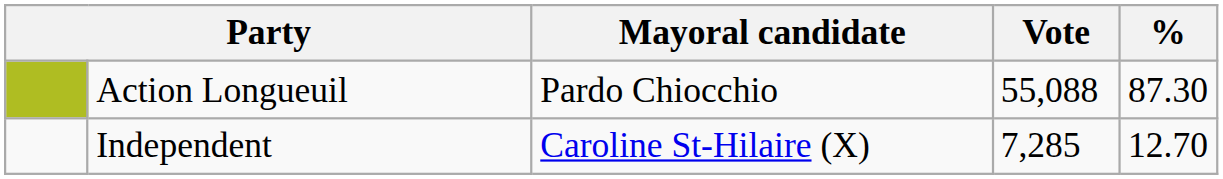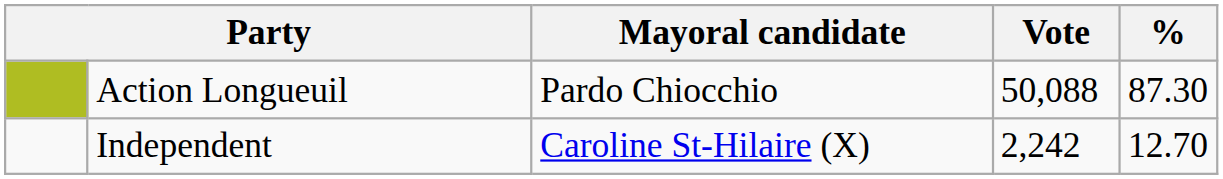 <table class="wikitable">
 <tr>
 <th bgcolor="#DDDDFF" width="230px" colspan="2">Party</th>
 <th bgcolor="#DDDDFF" width="200px">Mayoral candidate</th>
 <th bgcolor="#DDDDFF" width="50px">Vote</th>
 <th bgcolor="#DDDDFF" width="30px">%</th>
 </tr>
 <tr>
 <td bgcolor=#AFBD22  width="30px"> </td>
 <td>Action Longueuil</td>
 <td>Pardo Chiocchio</td>
-<td>55,088</td>
+<td>50,088</td>
 <td>87.30</td>
 </tr>
 <tr>
 <td> </td>
 <td>Independent</td>
 <td><a href='#'>Caroline St-Hilaire</a> (X)</td>
-<td>7,285</td>
+<td>2,242</td>
 <td>12.70</td>
 </tr>
 </table>
